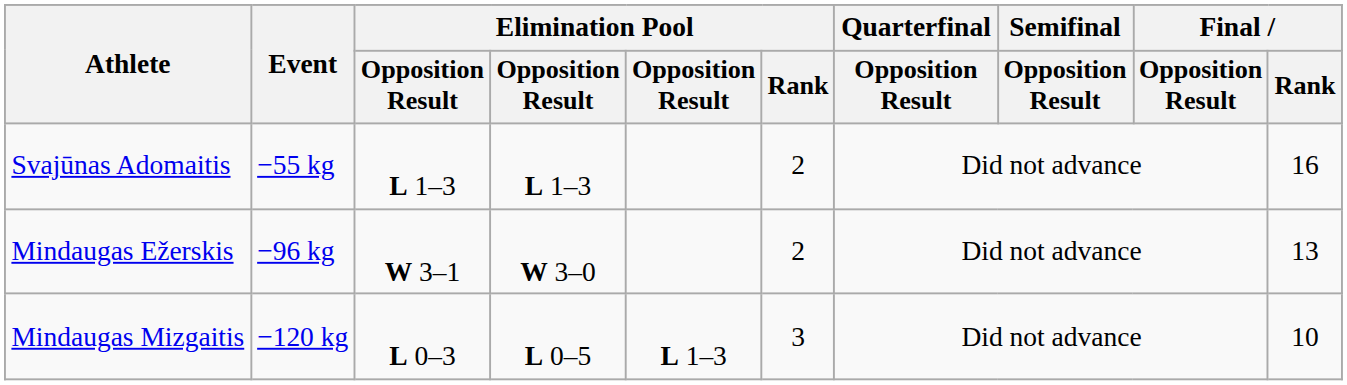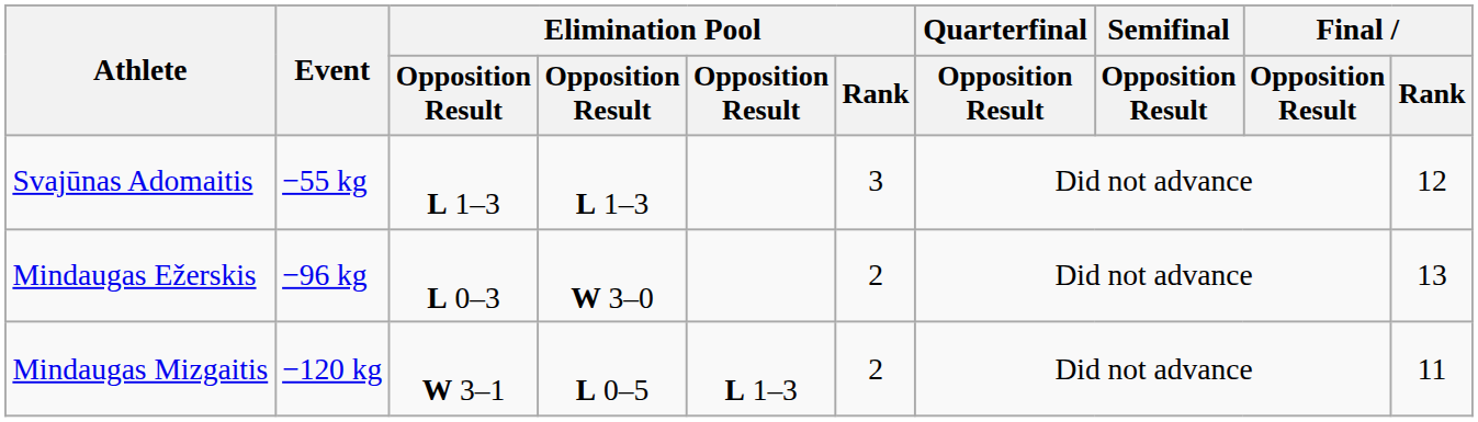 <table class="wikitable" style="font-size:90%">
 <tr>
 <th rowspan="2">Athlete</th>
 <th rowspan="2">Event</th>
 <th colspan=4>Elimination Pool</th>
 <th>Quarterfinal</th>
 <th>Semifinal</th>
 <th colspan=2>Final / </th>
 </tr>
 <tr style="font-size: 95%">
 <th>Opposition<br>Result</th>
 <th>Opposition<br>Result</th>
 <th>Opposition<br>Result</th>
 <th>Rank</th>
 <th>Opposition<br>Result</th>
 <th>Opposition<br>Result</th>
 <th>Opposition<br>Result</th>
 <th>Rank</th>
 </tr>
 <tr align=center>
 <td align=left><a href='#'>Svajūnas Adomaitis</a></td>
 <td align=left><a href='#'>−55 kg</a></td>
 <td><br><strong>L</strong> 1–3 <sup></sup></td>
 <td><br><strong>L</strong> 1–3 <sup></sup></td>
 <td></td>
-<td>2</td>
+<td>3</td>
 <td colspan=3>Did not advance</td>
-<td>16</td>
+<td>12</td>
 </tr>
 <tr align=center>
 <td align=left><a href='#'>Mindaugas Ežerskis</a></td>
 <td align=left><a href='#'>−96 kg</a></td>
-<td><br><strong>W</strong> 3–1 <sup></sup></td>
+<td><br><strong>L</strong> 0–3 <sup></sup></td>
 <td><br><strong>W</strong> 3–0 <sup></sup></td>
 <td></td>
 <td>2</td>
 <td colspan=3>Did not advance</td>
 <td>13</td>
 </tr>
 <tr align=center>
 <td align=left><a href='#'>Mindaugas Mizgaitis</a></td>
 <td align=left><a href='#'>−120 kg</a></td>
-<td><br><strong>L</strong> 0–3 <sup></sup></td>
+<td><br><strong>W</strong> 3–1 <sup></sup></td>
 <td><br><strong>L</strong> 0–5 <sup></sup></td>
 <td><br><strong>L</strong> 1–3 <sup></sup></td>
-<td>3</td>
+<td>2</td>
 <td colspan=3>Did not advance</td>
-<td>10</td>
+<td>11</td>
 </tr>
 </table>
